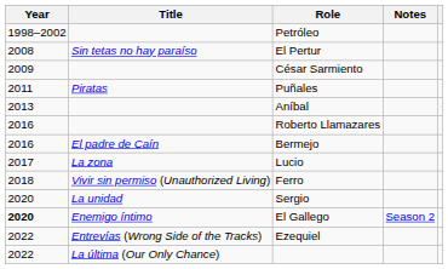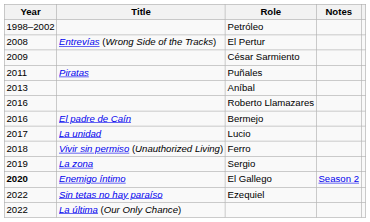 <table class="wikitable sortable">
 <tr>
 <th>Year</th>
 <th>Title</th>
 <th>Role</th>
 <th class="unsortable">Notes</th>
 <th class="unsortable"></th>
 </tr>
 <tr>
 <td>1998–2002</td>
 <td><em></em></td>
 <td>Petróleo</td>
 <td></td>
 <td align = "center"></td>
 </tr>
 <tr>
 <td>2008</td>
-<td><a href='#'><em>Sin tetas no hay paraíso</em></a></td>
+<td><em><a href='#'>Entrevías</a></em> (<em>Wrong Side of the Tracks</em>)</td>
 <td>El Pertur</td>
 <td></td>
 <td align = "center"></td>
 </tr>
 <tr>
 <td>2009</td>
 <td><em></em></td>
 <td>César Sarmiento</td>
 <td></td>
 <td align = "center"></td>
 </tr>
 <tr>
 <td>2011</td>
 <td><em><a href='#'>Piratas</a></em></td>
 <td>Puñales</td>
 <td></td>
 <td align = "center"></td>
 </tr>
 <tr>
 <td>2013</td>
 <td><em></em></td>
 <td>Aníbal</td>
 <td></td>
 <td align = "center"></td>
 </tr>
 <tr>
 <td>2016</td>
 <td><em></em></td>
 <td>Roberto Llamazares</td>
 <td></td>
 <td align = "center"></td>
 </tr>
 <tr>
 <td>2016</td>
 <td><em><a href='#'>El padre de Caín</a></em></td>
 <td>Bermejo</td>
 <td></td>
 <td align = "center"></td>
 </tr>
 <tr>
 <td>2017</td>
-<td><em><a href='#'>La zona</a></em></td>
+<td><em><a href='#'>La unidad</a></em></td>
 <td>Lucio</td>
 <td></td>
 <td align = "center"></td>
 </tr>
 <tr>
 <td>2018</td>
 <td><a href='#'><em>Vivir sin permiso</em></a> (<em>Unauthorized Living</em>)</td>
 <td>Ferro</td>
 <td></td>
 <td align = "center"></td>
 </tr>
 <tr>
-<td>2020</td>
-<td><em><a href='#'>La unidad</a></em></td>
+<td>2019</td>
+<td><em><a href='#'>La zona</a></em></td>
 <td>Sergio</td>
 <td></td>
 <td align = "center"></td>
 </tr>
 <tr>
 <td><strong>2020</strong></td>
 <td><em><a href='#'>Enemigo íntimo</a></em></td>
 <td>El Gallego</td>
 <td><a href='#'>Season 2</a></td>
 <td align = "center"></td>
 </tr>
 <tr>
 <td>2022</td>
-<td><em><a href='#'>Entrevías</a></em> (<em>Wrong Side of the Tracks</em>)</td>
+<td><a href='#'><em>Sin tetas no hay paraíso</em></a></td>
 <td>Ezequiel</td>
 <td></td>
 <td align = "center"></td>
 </tr>
 <tr>
 <td>2022</td>
 <td><em><a href='#'>La última</a></em> (<em>Our Only Chance</em>)</td>
 <td></td>
 <td></td>
 <td align = "center"></td>
 </tr>
 </table>
